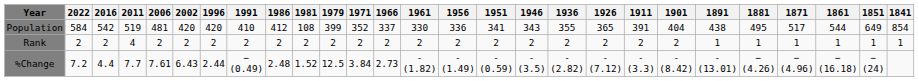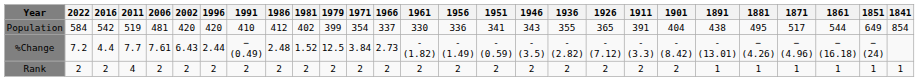 <table class="wikitable">
 <tr>
 <th style="background:grey;">Year</th>
 <th>2022</th>
 <th>2016</th>
 <th>2011</th>
 <th>2006</th>
 <th>2002</th>
 <th>1996</th>
 <th>1991</th>
 <th>1986</th>
 <th>1981</th>
 <th>1979</th>
 <th>1971</th>
 <th>1966</th>
 <th>1961</th>
 <th>1956</th>
 <th>1951</th>
 <th>1946</th>
 <th>1936</th>
 <th>1926</th>
 <th>1911</th>
 <th>1901</th>
 <th>1891</th>
 <th>1881</th>
 <th>1871</th>
 <th>1861</th>
 <th>1851</th>
 <th>1841</th>
 </tr>
 <tr align="center">
 <td style="background:grey;">Population</td>
 <td>584</td>
 <td>542</td>
 <td>519</td>
 <td>481</td>
 <td>420</td>
 <td>420</td>
 <td>410</td>
 <td>412</td>
-<td>108</td>
+<td>402</td>
 <td>399</td>
-<td>352</td>
+<td>354</td>
 <td>337</td>
 <td>330</td>
 <td>336</td>
 <td>341</td>
 <td>343</td>
 <td>355</td>
 <td>365</td>
 <td>391</td>
 <td>404</td>
 <td>438</td>
 <td>495</td>
 <td>517</td>
 <td>544</td>
 <td>649</td>
 <td>854</td>
+</tr>
+<tr align="center">
+<td style="background:grey;">%Change</td>
+<td>7.2</td>
+<td>4.4</td>
+<td>7.7</td>
+<td>7.61</td>
+<td>6.43</td>
+<td>2.44</td>
+<td>− (0.49)</td>
+<td>2.48</td>
+<td>1.52</td>
+<td>12.5</td>
+<td>3.84</td>
+<td>2.73</td>
+<td>- (1.82)</td>
+<td>- (1.49)</td>
+<td>- (0.59)</td>
+<td>- (3.5)</td>
+<td>- (2.82)</td>
+<td>- (7.12)</td>
+<td>- (3.3)</td>
+<td>- (8.42)</td>
+<td>- (13.01)</td>
+<td>− (4.26)</td>
+<td>− (4.96)</td>
+<td>− (16.18)</td>
+<td>− (24)</td>
+<td></td>
 </tr>
 <tr align="center">
 <td style="background:grey;">Rank</td>
 <td>2</td>
 <td>2</td>
 <td>4</td>
 <td>2</td>
 <td>2</td>
 <td>2</td>
 <td>2</td>
 <td>2</td>
 <td>2</td>
 <td>2</td>
 <td>2</td>
 <td>2</td>
 <td>2</td>
 <td>2</td>
 <td>2</td>
 <td>2</td>
 <td>2</td>
 <td>2</td>
 <td>2</td>
 <td>2</td>
 <td>1</td>
 <td>1</td>
 <td>1</td>
 <td>1</td>
 <td>1</td>
 <td>1</td>
 </tr>
-<tr align="center">
-<td style="background:grey;">%Change</td>
-<td>7.2</td>
-<td>4.4</td>
-<td>7.7</td>
-<td>7.61</td>
-<td>6.43</td>
-<td>2.44</td>
-<td>− (0.49)</td>
-<td>2.48</td>
-<td>1.52</td>
-<td>12.5</td>
-<td>3.84</td>
-<td>2.73</td>
-<td>- (1.82)</td>
-<td>- (1.49)</td>
-<td>- (0.59)</td>
-<td>- (3.5)</td>
-<td>- (2.82)</td>
-<td>- (7.12)</td>
-<td>- (3.3)</td>
-<td>- (8.42)</td>
-<td>- (13.01)</td>
-<td>− (4.26)</td>
-<td>− (4.96)</td>
-<td>− (16.18)</td>
-<td>− (24)</td>
-<td></td>
-</tr>
 </table>
